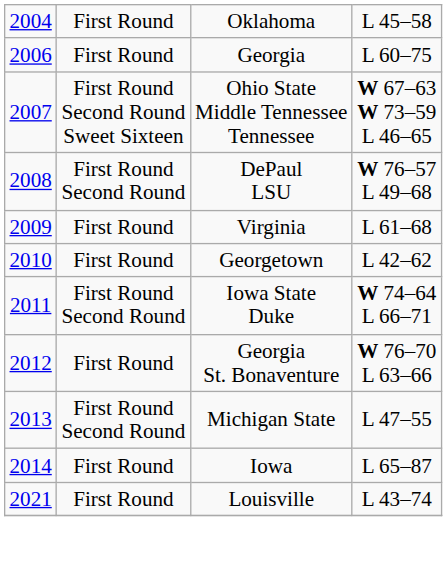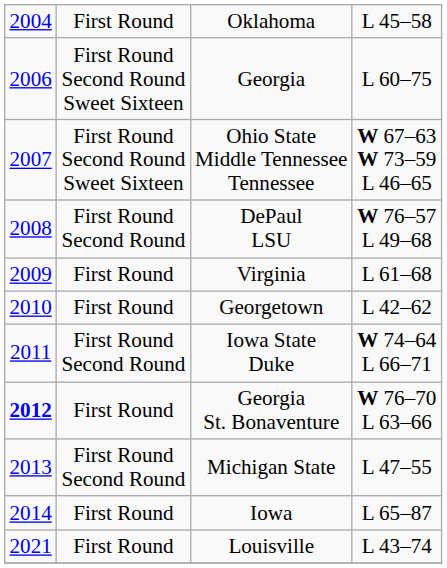 <table class="wikitable">
 <tr align="center">
 <td><a href='#'>2004</a></td>
 <td>First Round</td>
 <td>Oklahoma</td>
 <td>L 45–58</td>
 </tr>
 <tr align="center">
 <td><a href='#'>2006</a></td>
-<td>First Round</td>
+<td>First Round<br>Second Round<br>Sweet Sixteen</td>
 <td>Georgia</td>
 <td>L 60–75</td>
 </tr>
 <tr align="center">
 <td><a href='#'>2007</a></td>
 <td>First Round<br>Second Round<br>Sweet Sixteen</td>
 <td>Ohio State<br>Middle Tennessee<br>Tennessee</td>
 <td><strong>W</strong> 67–63<br><strong>W</strong> 73–59<br>L 46–65</td>
 </tr>
 <tr align="center">
 <td><a href='#'>2008</a></td>
 <td>First Round<br>Second Round</td>
 <td>DePaul<br>LSU</td>
 <td><strong>W</strong> 76–57<br>L 49–68</td>
 </tr>
 <tr align="center">
 <td><a href='#'>2009</a></td>
 <td>First Round</td>
 <td>Virginia</td>
 <td>L 61–68</td>
 </tr>
 <tr align="center">
 <td><a href='#'>2010</a></td>
 <td>First Round</td>
 <td>Georgetown</td>
 <td>L 42–62</td>
 </tr>
 <tr align="center">
 <td><a href='#'>2011</a></td>
 <td>First Round<br>Second Round</td>
 <td>Iowa State<br>Duke</td>
 <td><strong>W</strong> 74–64<br>L 66–71</td>
 </tr>
 <tr align="center">
-<td><a href='#'>2012</a></td>
+<td><strong><a href='#'>2012</a></strong></td>
 <td>First Round</td>
 <td>Georgia<br>St. Bonaventure</td>
 <td><strong>W</strong> 76–70<br> L 63–66</td>
 </tr>
 <tr align="center">
 <td><a href='#'>2013</a></td>
 <td>First Round<br>Second Round</td>
 <td>Michigan State</td>
 <td>L 47–55</td>
 </tr>
 <tr align="center">
 <td><a href='#'>2014</a></td>
 <td>First Round</td>
 <td>Iowa</td>
 <td>L 65–87</td>
 </tr>
 <tr align="center">
 <td><a href='#'>2021</a></td>
 <td>First Round</td>
 <td>Louisville</td>
 <td>L 43–74</td>
 </tr>
 <tr align="center">
 </tr>
 </table>
